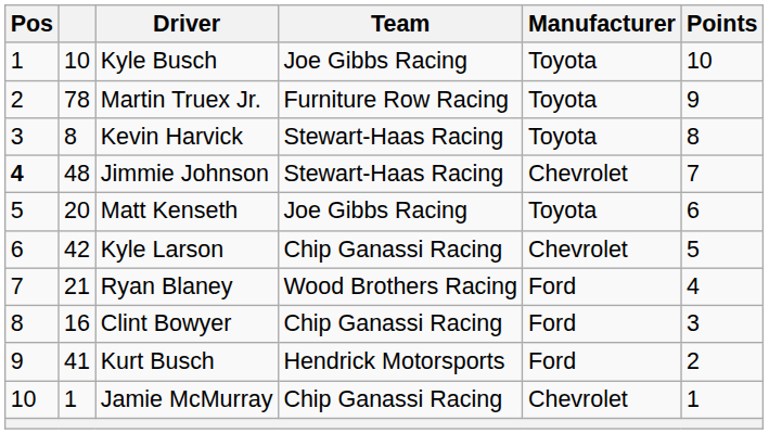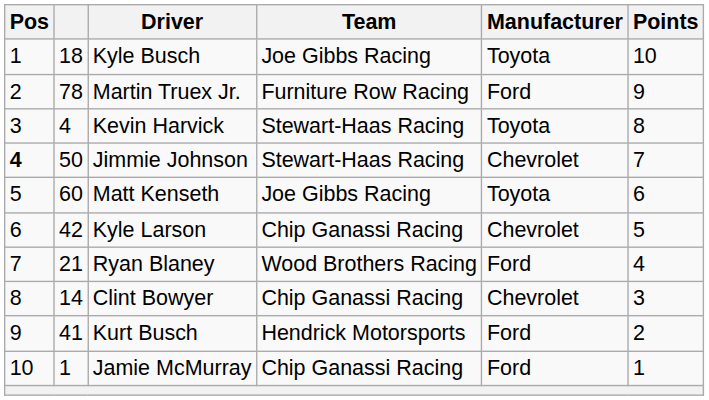 <table class="wikitable" style="font-size:98%">
 <tr>
 <th>Pos</th>
 <th></th>
 <th>Driver</th>
 <th>Team</th>
 <th>Manufacturer</th>
 <th>Points</th>
 </tr>
 <tr>
 <td>1</td>
-<td>10</td>
+<td>18</td>
 <td>Kyle Busch</td>
 <td>Joe Gibbs Racing</td>
 <td>Toyota</td>
 <td>10</td>
 </tr>
 <tr>
 <td>2</td>
 <td>78</td>
 <td>Martin Truex Jr.</td>
 <td>Furniture Row Racing</td>
-<td>Toyota</td>
+<td>Ford</td>
 <td>9</td>
 </tr>
 <tr>
 <td>3</td>
-<td>8</td>
+<td>4</td>
 <td>Kevin Harvick</td>
 <td>Stewart-Haas Racing</td>
 <td>Toyota</td>
 <td>8</td>
 </tr>
 <tr>
 <td><strong>4</strong></td>
-<td>48</td>
+<td>50</td>
 <td>Jimmie Johnson</td>
 <td>Stewart-Haas Racing</td>
 <td>Chevrolet</td>
 <td>7</td>
 </tr>
 <tr>
 <td>5</td>
-<td>20</td>
+<td>60</td>
 <td>Matt Kenseth</td>
 <td>Joe Gibbs Racing</td>
 <td>Toyota</td>
 <td>6</td>
 </tr>
 <tr>
 <td>6</td>
 <td>42</td>
 <td>Kyle Larson</td>
 <td>Chip Ganassi Racing</td>
 <td>Chevrolet</td>
 <td>5</td>
 </tr>
 <tr>
 <td>7</td>
 <td>21</td>
 <td>Ryan Blaney</td>
 <td>Wood Brothers Racing</td>
 <td>Ford</td>
 <td>4</td>
 </tr>
 <tr>
 <td>8</td>
-<td>16</td>
+<td>14</td>
 <td>Clint Bowyer</td>
 <td>Chip Ganassi Racing</td>
-<td>Ford</td>
+<td>Chevrolet</td>
 <td>3</td>
 </tr>
 <tr>
 <td>9</td>
 <td>41</td>
 <td>Kurt Busch</td>
 <td>Hendrick Motorsports</td>
 <td>Ford</td>
 <td>2</td>
 </tr>
 <tr>
 <td>10</td>
 <td>1</td>
 <td>Jamie McMurray</td>
 <td>Chip Ganassi Racing</td>
-<td>Chevrolet</td>
+<td>Ford</td>
 <td>1</td>
 </tr>
 <tr>
 <th colspan="6"></th>
 </tr>
 </table>
